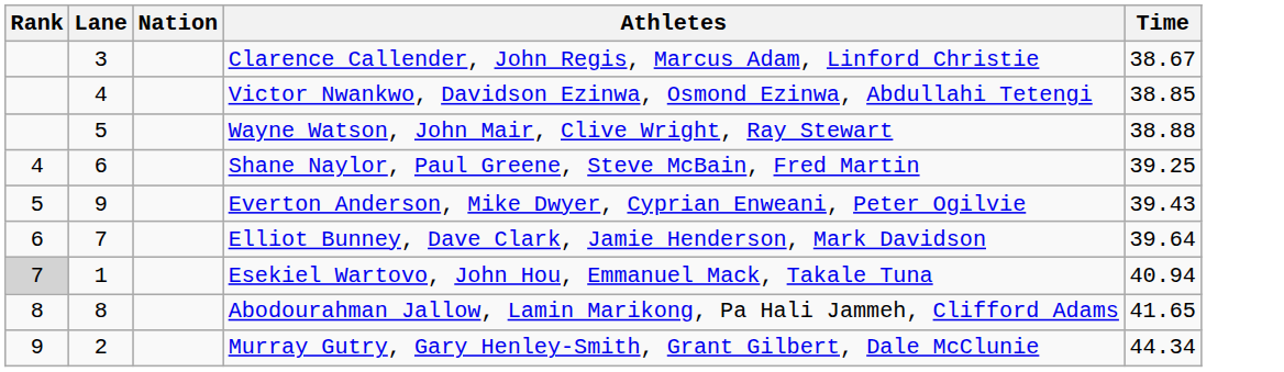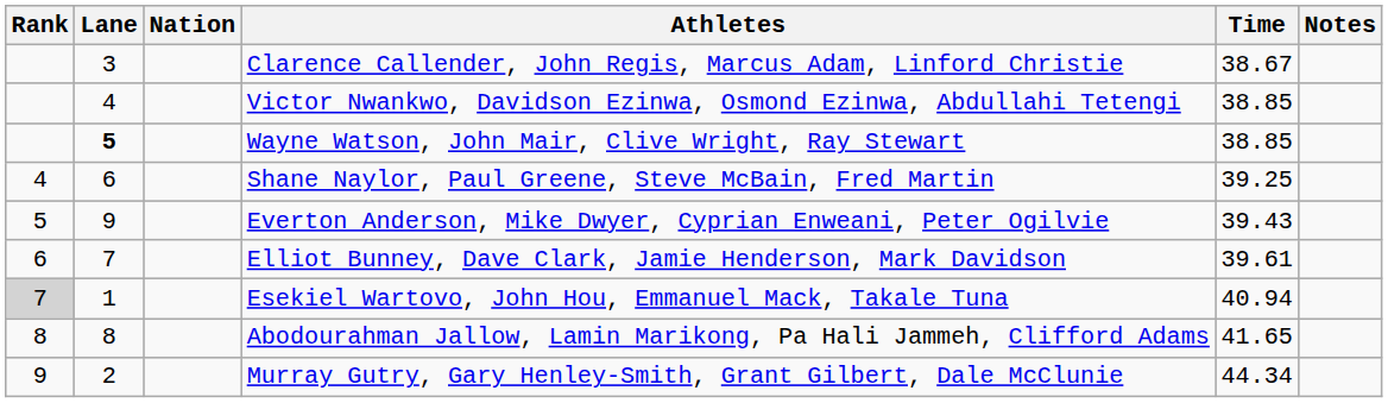 <table class="wikitable sortable" style="text-align:center">
 <tr>
 <th>Rank</th>
 <th>Lane</th>
 <th>Nation</th>
 <th>Athletes</th>
 <th>Time</th>
+<th>Notes</th>
 </tr>
 <tr>
 <td></td>
 <td>3</td>
 <td align=left></td>
 <td align=left><a href='#'>Clarence Callender</a>, <a href='#'>John Regis</a>, <a href='#'>Marcus Adam</a>, <a href='#'>Linford Christie</a></td>
 <td>38.67</td>
+<td></td>
 </tr>
 <tr>
 <td></td>
 <td>4</td>
 <td align=left></td>
 <td align=left><a href='#'>Victor Nwankwo</a>, <a href='#'>Davidson Ezinwa</a>, <a href='#'>Osmond Ezinwa</a>, <a href='#'>Abdullahi Tetengi</a></td>
 <td>38.85</td>
+<td></td>
 </tr>
 <tr>
 <td></td>
-<td>5</td>
+<td><strong>5</strong></td>
 <td align=left></td>
 <td align=left><a href='#'>Wayne Watson</a>, <a href='#'>John Mair</a>, <a href='#'>Clive Wright</a>, <a href='#'>Ray Stewart</a></td>
-<td>38.88</td>
+<td>38.85</td>
+<td></td>
 </tr>
 <tr>
 <td>4</td>
 <td>6</td>
 <td align=left></td>
 <td align=left><a href='#'>Shane Naylor</a>, <a href='#'>Paul Greene</a>, <a href='#'>Steve McBain</a>, <a href='#'>Fred Martin</a></td>
 <td>39.25</td>
+<td></td>
 </tr>
 <tr>
 <td>5</td>
 <td>9</td>
 <td align=left></td>
 <td align=left><a href='#'>Everton Anderson</a>, <a href='#'>Mike Dwyer</a>, <a href='#'>Cyprian Enweani</a>, <a href='#'>Peter Ogilvie</a></td>
 <td>39.43</td>
+<td></td>
 </tr>
 <tr>
 <td>6</td>
 <td>7</td>
 <td align=left></td>
 <td align=left><a href='#'>Elliot Bunney</a>, <a href='#'>Dave Clark</a>, <a href='#'>Jamie Henderson</a>, <a href='#'>Mark Davidson</a></td>
-<td>39.64</td>
+<td>39.61</td>
+<td></td>
 </tr>
 <tr>
 <td style="background: lightgrey;">7</td>
 <td>1</td>
 <td align=left></td>
 <td align=left><a href='#'>Esekiel Wartovo</a>, <a href='#'>John Hou</a>, <a href='#'>Emmanuel Mack</a>, <a href='#'>Takale Tuna</a></td>
 <td>40.94</td>
+<td></td>
 </tr>
 <tr>
 <td>8</td>
 <td>8</td>
 <td align=left></td>
 <td align=left><a href='#'>Abodourahman Jallow</a>, <a href='#'>Lamin Marikong</a>, Pa Hali Jammeh, <a href='#'>Clifford Adams</a></td>
 <td>41.65</td>
+<td></td>
 </tr>
 <tr>
 <td>9</td>
 <td>2</td>
 <td align=left></td>
 <td align=left><a href='#'>Murray Gutry</a>, <a href='#'>Gary Henley-Smith</a>, <a href='#'>Grant Gilbert</a>, <a href='#'>Dale McClunie</a></td>
 <td>44.34</td>
+<td></td>
 </tr>
 </table>
